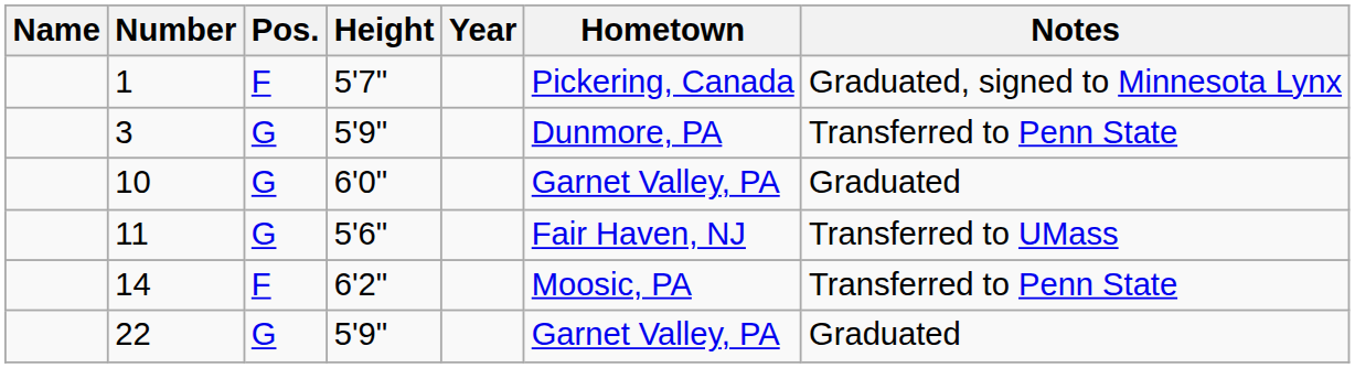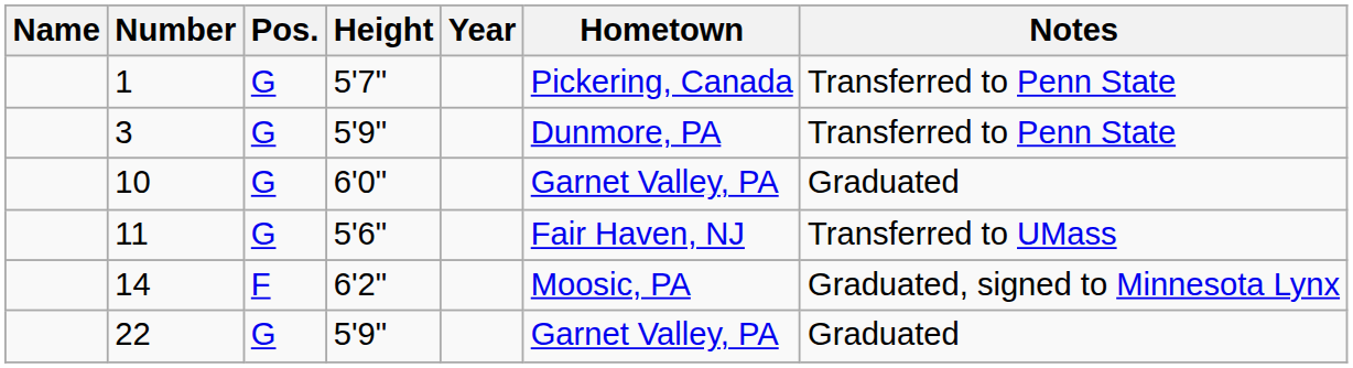 <table class="wikitable sortable" border="1">
 <tr>
 <th>Name</th>
 <th>Number</th>
 <th>Pos.</th>
 <th>Height</th>
 <th>Year</th>
 <th>Hometown</th>
 <th class="unsortable">Notes</th>
 </tr>
 <tr>
 <td></td>
 <td>1</td>
-<td><a href='#'>F</a></td>
+<td><a href='#'>G</a></td>
 <td>5'7"</td>
 <td></td>
 <td><a href='#'>Pickering, Canada</a></td>
-<td>Graduated, signed to <a href='#'>Minnesota Lynx</a></td>
+<td>Transferred to <a href='#'>Penn State</a></td>
 </tr>
 <tr>
 <td></td>
 <td>3</td>
 <td><a href='#'>G</a></td>
 <td>5'9"</td>
 <td></td>
 <td><a href='#'>Dunmore, PA</a></td>
 <td>Transferred to <a href='#'>Penn State</a></td>
 </tr>
 <tr>
 <td></td>
 <td>10</td>
 <td><a href='#'>G</a></td>
 <td>6'0"</td>
 <td></td>
 <td><a href='#'>Garnet Valley, PA</a></td>
 <td>Graduated</td>
 </tr>
 <tr>
 <td></td>
 <td>11</td>
 <td><a href='#'>G</a></td>
 <td>5'6"</td>
 <td></td>
 <td><a href='#'>Fair Haven, NJ</a></td>
 <td>Transferred to <a href='#'>UMass</a></td>
 </tr>
 <tr>
 <td></td>
 <td>14</td>
 <td><a href='#'>F</a></td>
 <td>6'2"</td>
 <td></td>
 <td><a href='#'>Moosic, PA</a></td>
-<td>Transferred to <a href='#'>Penn State</a></td>
+<td>Graduated, signed to <a href='#'>Minnesota Lynx</a></td>
 </tr>
 <tr>
 <td></td>
 <td>22</td>
 <td><a href='#'>G</a></td>
 <td>5'9"</td>
 <td></td>
 <td><a href='#'>Garnet Valley, PA</a></td>
 <td>Graduated</td>
 </tr>
 </table>
